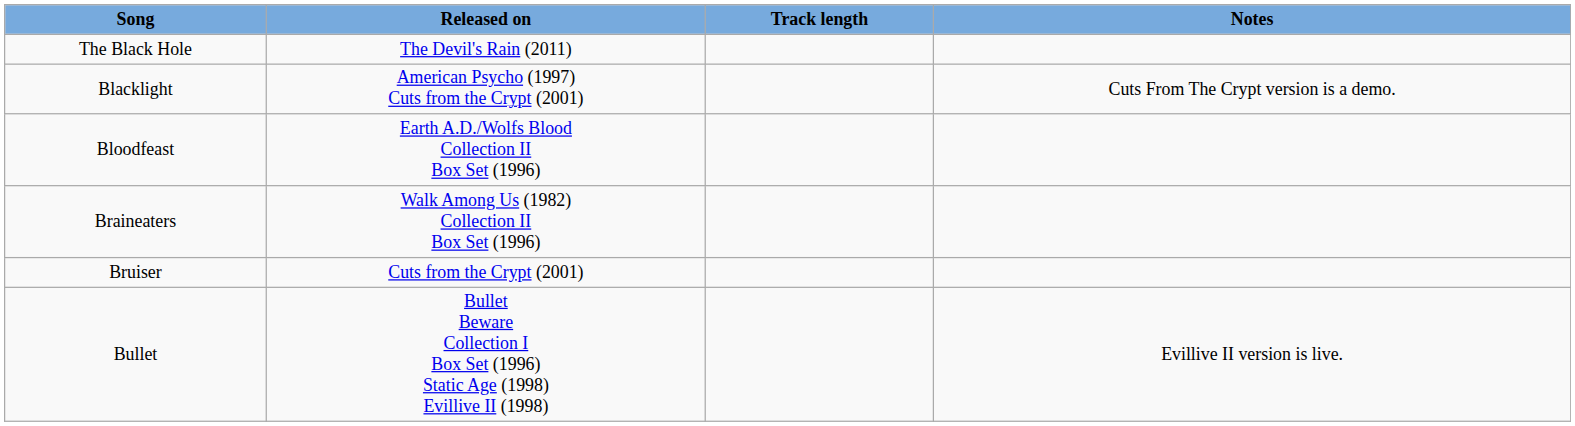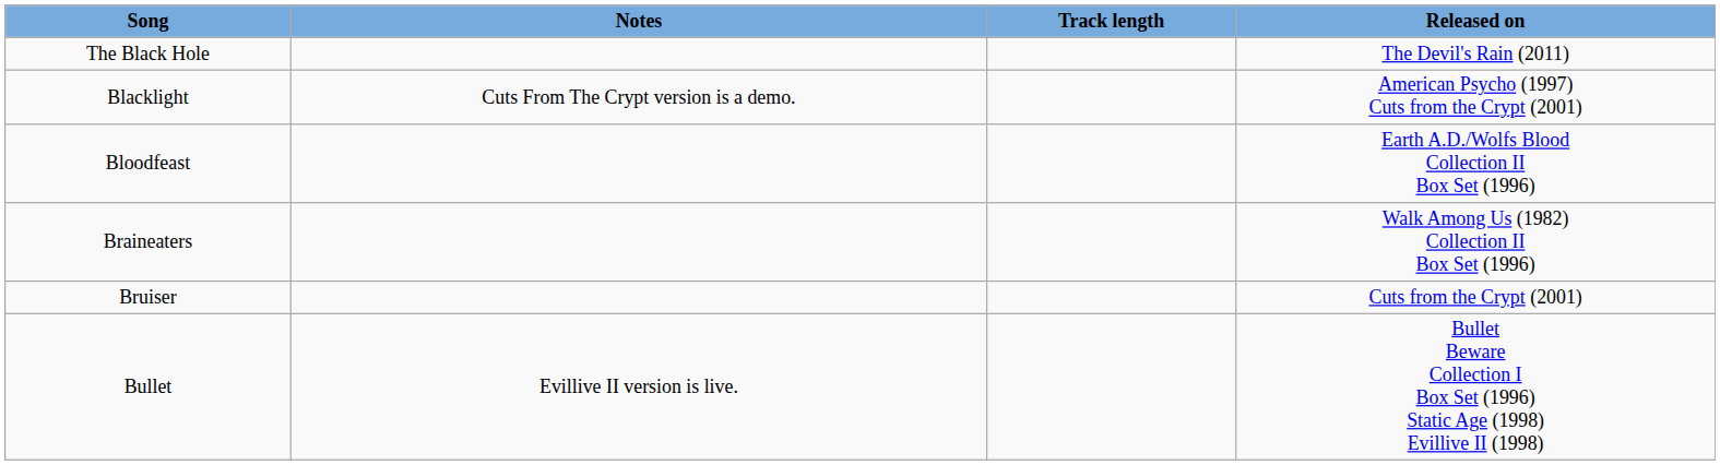 <table class="wikitable" style="margin:0.5em auto; clear:both; font-size:.9em; text-align:center; width:100%">
 <tr>
 <th style="background: #7ad;">Song</th>
+<th style="background: #7ad;">Notes</th>
+<th style="background: #7ad;">Track length</th>
 <th style="background: #7ad;">Released on</th>
-<th style="background: #7ad;">Track length</th>
-<th style="background: #7ad;">Notes</th>
 </tr>
 <tr>
 <td>The Black Hole</td>
-<td><a href='#'>The Devil's Rain</a> (2011)</td>
 <td></td>
 <td></td>
+<td><a href='#'>The Devil's Rain</a> (2011)</td>
 </tr>
 <tr>
 <td>Blacklight</td>
+<td>Cuts From The Crypt version is a demo.</td>
+<td></td>
 <td><a href='#'>American Psycho</a> (1997)<br><a href='#'>Cuts from the Crypt</a> (2001)</td>
-<td></td>
-<td>Cuts From The Crypt version is a demo.</td>
 </tr>
 <tr>
 <td>Bloodfeast</td>
-<td><a href='#'>Earth A.D./Wolfs Blood</a><br><a href='#'>Collection II</a><br><a href='#'>Box Set</a> (1996)</td>
 <td></td>
 <td></td>
+<td><a href='#'>Earth A.D./Wolfs Blood</a><br><a href='#'>Collection II</a><br><a href='#'>Box Set</a> (1996)</td>
 </tr>
 <tr>
 <td>Braineaters</td>
-<td><a href='#'>Walk Among Us</a> (1982)<br><a href='#'>Collection II</a><br><a href='#'>Box Set</a> (1996)</td>
 <td></td>
 <td></td>
+<td><a href='#'>Walk Among Us</a> (1982)<br><a href='#'>Collection II</a><br><a href='#'>Box Set</a> (1996)</td>
 </tr>
 <tr>
 <td>Bruiser</td>
-<td><a href='#'>Cuts from the Crypt</a> (2001)</td>
 <td></td>
 <td></td>
+<td><a href='#'>Cuts from the Crypt</a> (2001)</td>
 </tr>
 <tr>
 <td>Bullet</td>
+<td>Evillive II version is live.</td>
+<td></td>
 <td><a href='#'>Bullet</a><br><a href='#'>Beware</a><br><a href='#'>Collection I</a><br><a href='#'>Box Set</a> (1996)<br><a href='#'>Static Age</a> (1998)<br><a href='#'>Evillive II</a> (1998)</td>
-<td></td>
-<td>Evillive II version is live.</td>
 </tr>
 </table>
